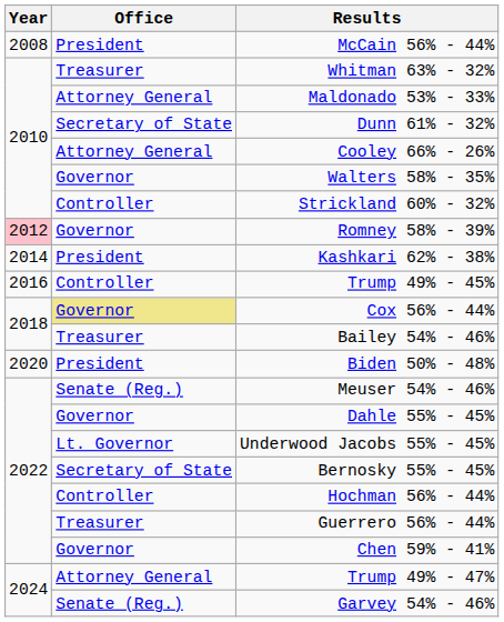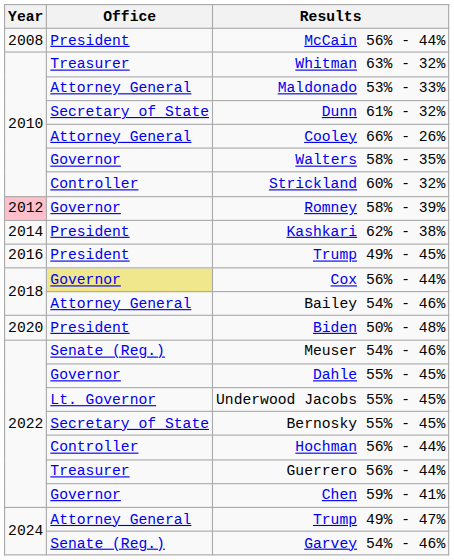 <table class=wikitable>
 <tr>
 <th>Year</th>
 <th>Office</th>
 <th>Results</th>
 </tr>
 <tr>
 <td>2008</td>
 <td><a href='#'>President</a></td>
 <td align="right" ><a href='#'>McCain</a> 56% - 44%</td>
 </tr>
 <tr>
 <td rowspan=6>2010</td>
 <td><a href='#'>Treasurer</a></td>
 <td align="right" ><a href='#'>Whitman</a> 63% - 32%</td>
 </tr>
 <tr>
 <td><a href='#'>Attorney General</a></td>
 <td align="right" ><a href='#'>Maldonado</a> 53% - 33%</td>
 </tr>
 <tr>
 <td><a href='#'>Secretary of State</a></td>
 <td align="right" ><a href='#'>Dunn</a> 61% - 32%</td>
 </tr>
 <tr>
 <td><a href='#'>Attorney General</a></td>
 <td align="right" ><a href='#'>Cooley</a> 66% - 26%</td>
 </tr>
 <tr>
 <td><a href='#'>Governor</a></td>
 <td align="right" ><a href='#'>Walters</a> 58% - 35%</td>
 </tr>
 <tr>
 <td><a href='#'>Controller</a></td>
 <td align="right" ><a href='#'>Strickland</a> 60% - 32%</td>
 </tr>
 <tr>
 <td style="background: pink;">2012</td>
 <td><a href='#'>Governor</a></td>
 <td align="right" ><a href='#'>Romney</a> 58% - 39%</td>
 </tr>
 <tr>
 <td>2014</td>
 <td><a href='#'>President</a></td>
 <td align="right" ><a href='#'>Kashkari</a> 62% - 38%</td>
 </tr>
 <tr>
 <td>2016</td>
-<td><a href='#'>Controller</a></td>
+<td><a href='#'>President</a></td>
 <td align="right" ><a href='#'>Trump</a> 49% - 45%</td>
 </tr>
 <tr>
 <td rowspan=2>2018</td>
 <td style="background: khaki;"><a href='#'>Governor</a></td>
 <td align="right" ><a href='#'>Cox</a> 56% - 44%</td>
 </tr>
 <tr>
-<td><a href='#'>Treasurer</a></td>
+<td><a href='#'>Attorney General</a></td>
 <td align="right" >Bailey 54% - 46%</td>
 </tr>
 <tr>
 <td>2020</td>
 <td><a href='#'>President</a></td>
 <td align="right" ><a href='#'>Biden</a> 50% - 48%</td>
 </tr>
 <tr>
 <td rowspan=7>2022</td>
 <td><a href='#'>Senate (Reg.)</a></td>
 <td align="right" >Meuser 54% - 46%</td>
 </tr>
 <tr>
 <td><a href='#'>Governor</a></td>
 <td align="right" ><a href='#'>Dahle</a> 55% - 45%</td>
 </tr>
 <tr>
 <td><a href='#'>Lt. Governor</a></td>
 <td align="right" >Underwood Jacobs 55% - 45%</td>
 </tr>
 <tr>
 <td><a href='#'>Secretary of State</a></td>
 <td align="right" >Bernosky 55% - 45%</td>
 </tr>
 <tr>
 <td><a href='#'>Controller</a></td>
 <td align="right" ><a href='#'>Hochman</a> 56% - 44%</td>
 </tr>
 <tr>
 <td><a href='#'>Treasurer</a></td>
 <td align="right" >Guerrero 56% - 44%</td>
 </tr>
 <tr>
 <td><a href='#'>Governor</a></td>
 <td align="right" ><a href='#'>Chen</a> 59% - 41%</td>
 </tr>
 <tr>
 <td rowspan=2>2024</td>
 <td><a href='#'>Attorney General</a></td>
 <td align="right" ><a href='#'>Trump</a> 49% - 47%</td>
 </tr>
 <tr>
 <td><a href='#'>Senate (Reg.)</a></td>
 <td align="right" ><a href='#'>Garvey</a> 54% - 46%</td>
 </tr>
 </table>
